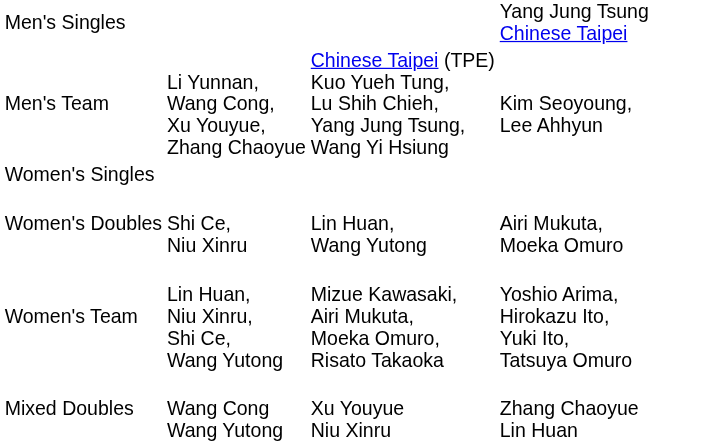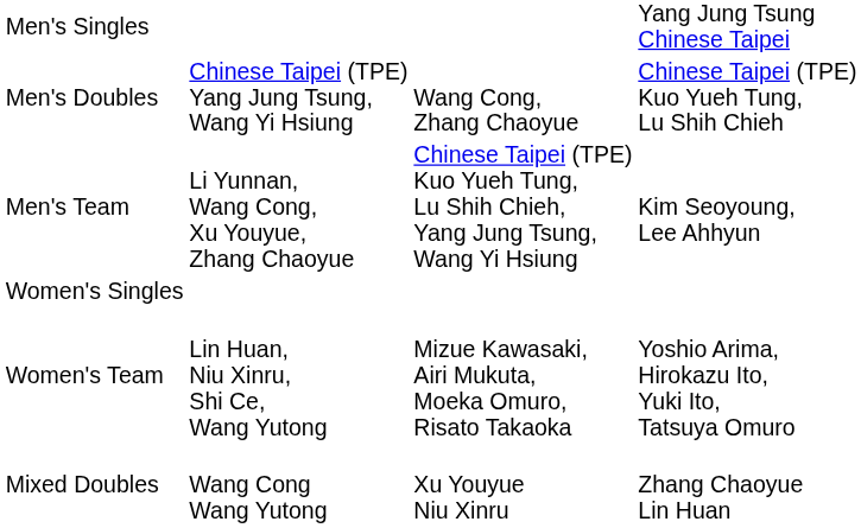 <table>
 <tr>
 <td>Men's Singles</td>
 <td></td>
 <td></td>
 <td>Yang Jung Tsung<br> <a href='#'>Chinese Taipei</a></td>
+</tr>
+<tr>
+<td>Men's Doubles</td>
+<td> <a href='#'>Chinese Taipei</a> <span>(TPE)</span><br>Yang Jung Tsung,<br> Wang Yi Hsiung</td>
+<td><br>Wang Cong,<br> Zhang Chaoyue</td>
+<td> <a href='#'>Chinese Taipei</a> <span>(TPE)</span><br>Kuo Yueh Tung,<br>Lu Shih Chieh</td>
 </tr>
 <tr>
 <td>Men's Team</td>
 <td><br>Li Yunnan,<br>Wang Cong,<br>Xu Youyue,<br>Zhang Chaoyue</td>
 <td> <a href='#'>Chinese Taipei</a> <span>(TPE)</span><br>Kuo Yueh Tung,<br>Lu Shih Chieh,<br>Yang Jung Tsung,<br> Wang Yi Hsiung</td>
 <td><br>Kim Seoyoung,<br>Lee Ahhyun</td>
 </tr>
 <tr>
 <td>Women's Singles</td>
 <td></td>
 <td></td>
 <td></td>
 </tr>
 <tr>
-<td>Women's Doubles</td>
-<td><br>Shi Ce,<br>Niu Xinru</td>
-<td><br>Lin Huan,<br>Wang Yutong</td>
-<td><br>Airi Mukuta,<br>Moeka Omuro</td>
-</tr>
-<tr>
 <td>Women's Team</td>
 <td><br>Lin Huan,<br>Niu Xinru,<br>Shi Ce,<br>Wang Yutong</td>
 <td><br>Mizue Kawasaki,<br>Airi Mukuta,<br>Moeka Omuro,<br>Risato Takaoka</td>
 <td><br>Yoshio Arima,<br>Hirokazu Ito,<br>Yuki Ito,<br>Tatsuya Omuro</td>
 </tr>
 <tr>
 <td>Mixed Doubles</td>
 <td><br>Wang Cong<br>Wang Yutong</td>
 <td><br>Xu Youyue<br>Niu Xinru</td>
 <td><br>Zhang Chaoyue<br>Lin Huan</td>
 </tr>
 </table>
